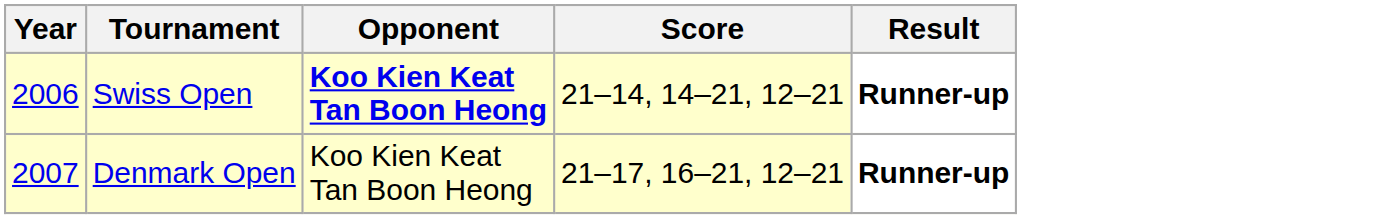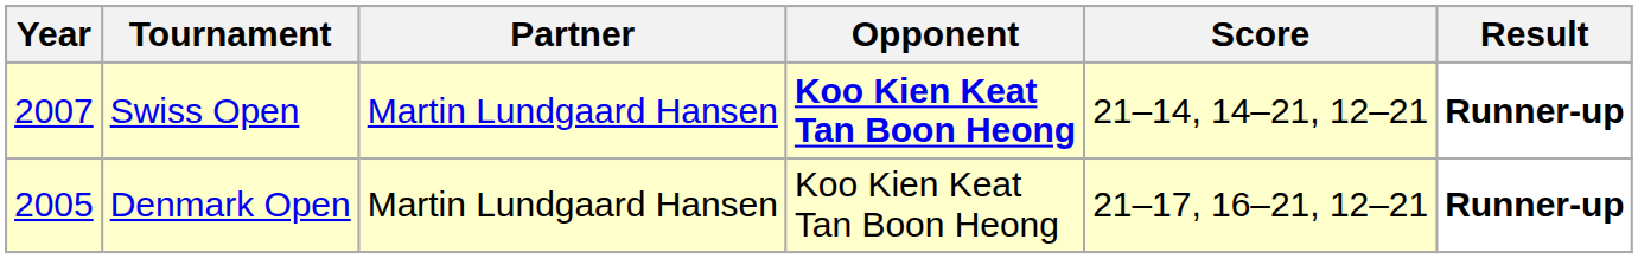 <table class="sortable wikitable" style="font-size: 90%;">
 <tr>
 <th>Year</th>
 <th>Tournament</th>
+<th>Partner</th>
 <th>Opponent</th>
 <th>Score</th>
 <th>Result</th>
 </tr>
 <tr style="background:#FFFFCC">
-<td align="center"><a href='#'>2006</a></td>
+<td align="center"><a href='#'>2007</a></td>
 <td align="left"><a href='#'>Swiss Open</a></td>
+<td align="left"> <a href='#'>Martin Lundgaard Hansen</a></td>
 <td align="left"><strong> <a href='#'>Koo Kien Keat</a> <br>  <a href='#'>Tan Boon Heong</a></strong></td>
 <td align="left">21–14, 14–21, 12–21</td>
 <td style="text-align:left; background:white"> <strong>Runner-up</strong></td>
 </tr>
 <tr style="background:#FFFFCC">
-<td align="center"><a href='#'>2007</a></td>
+<td align="center"><a href='#'>2005</a></td>
 <td align="left"><a href='#'>Denmark Open</a></td>
+<td align="left"> Martin Lundgaard Hansen</td>
 <td align="left"> Koo Kien Keat <br>  Tan Boon Heong</td>
 <td align="left">21–17, 16–21, 12–21</td>
 <td style="text-align:left; background:white"> <strong>Runner-up</strong></td>
 </tr>
 </table>
